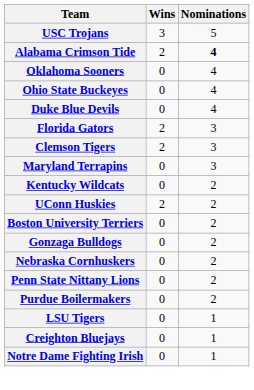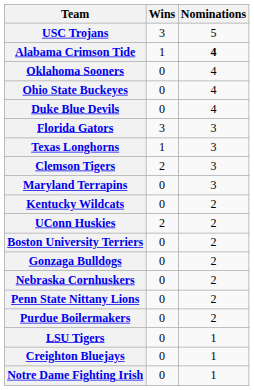 <table class="sortable wikitable plainrowheaders" style="text-align:center">
 <tr>
 <th scope=col>Team</th>
 <th scope=col data-sort-type="number">Wins</th>
 <th scope=col data-sort-type="number">Nominations</th>
 </tr>
 <tr>
 <th scope=row><a href='#'>USC Trojans</a></th>
 <td>3</td>
 <td>5</td>
 </tr>
 <tr>
 <th scope=row><a href='#'>Alabama Crimson Tide</a></th>
-<td>2</td>
+<td>1</td>
 <td><strong>4</strong></td>
 </tr>
 <tr>
 <th scope=row><a href='#'>Oklahoma Sooners</a></th>
 <td>0</td>
 <td>4</td>
 </tr>
 <tr>
 <th scope=row><a href='#'>Ohio State Buckeyes</a></th>
 <td>0</td>
 <td>4</td>
 </tr>
 <tr>
 <th scope=row><a href='#'>Duke Blue Devils</a></th>
 <td>0</td>
 <td>4</td>
 </tr>
 <tr>
 <th scope=row><a href='#'>Florida Gators</a></th>
-<td>2</td>
+<td>3</td>
+<td>3</td>
+</tr>
+<tr>
+<th scope=row><a href='#'>Texas Longhorns</a></th>
+<td>1</td>
 <td>3</td>
 </tr>
 <tr>
 <th scope=row><a href='#'>Clemson Tigers</a></th>
 <td>2</td>
 <td>3</td>
 </tr>
 <tr>
 <th scope=row><a href='#'>Maryland Terrapins</a></th>
 <td>0</td>
 <td>3</td>
 </tr>
 <tr>
 <th scope=row><a href='#'>Kentucky Wildcats</a></th>
 <td>0</td>
 <td>2</td>
 </tr>
 <tr>
 <th scope=row><a href='#'>UConn Huskies</a></th>
 <td>2</td>
 <td>2</td>
 </tr>
 <tr>
 <th scope=row><a href='#'>Boston University Terriers</a></th>
 <td>0</td>
 <td>2</td>
 </tr>
 <tr>
 <th scope=row><a href='#'>Gonzaga Bulldogs</a></th>
 <td>0</td>
 <td>2</td>
 </tr>
 <tr>
 <th scope=row><a href='#'>Nebraska Cornhuskers</a></th>
 <td>0</td>
 <td>2</td>
 </tr>
 <tr>
 <th scope=row><a href='#'>Penn State Nittany Lions</a></th>
 <td>0</td>
 <td>2</td>
 </tr>
 <tr>
 <th scope=row><a href='#'>Purdue Boilermakers</a></th>
 <td>0</td>
 <td>2</td>
 </tr>
 <tr>
 <th scope=row><a href='#'>LSU Tigers</a></th>
 <td>0</td>
 <td>1</td>
 </tr>
 <tr>
 <th scope=row><a href='#'>Creighton Bluejays</a></th>
 <td>0</td>
 <td>1</td>
 </tr>
 <tr>
 <th scope=row><a href='#'>Notre Dame Fighting Irish</a></th>
 <td>0</td>
 <td>1</td>
 </tr>
 </table>
